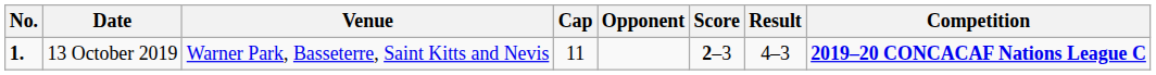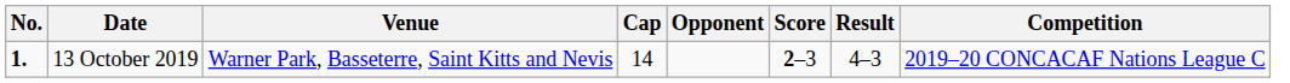 <table class="wikitable" style="font-size:90%;">
 <tr>
 <th>No.</th>
 <th>Date</th>
 <th>Venue</th>
 <th>Cap</th>
 <th>Opponent</th>
 <th>Score</th>
 <th>Result</th>
 <th>Competition</th>
 </tr>
 <tr>
 <td><strong>1.</strong></td>
 <td>13 October 2019</td>
 <td><a href='#'>Warner Park</a>, <a href='#'>Basseterre</a>, <a href='#'>Saint Kitts and Nevis</a></td>
-<td align=center>11</td>
+<td align=center>14</td>
 <td></td>
 <td align="center"><strong>2</strong>–3</td>
 <td align="center">4–3</td>
-<td><strong><a href='#'>2019–20 CONCACAF Nations League C</a></strong></td>
+<td><a href='#'>2019–20 CONCACAF Nations League C</a></td>
 </tr>
 </table>
